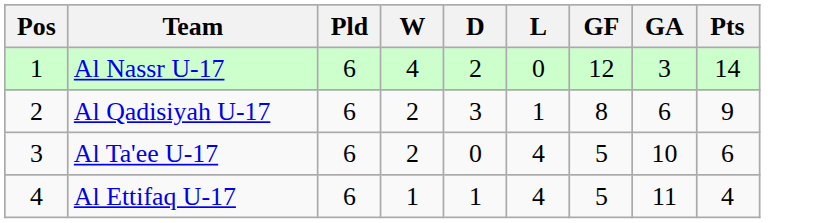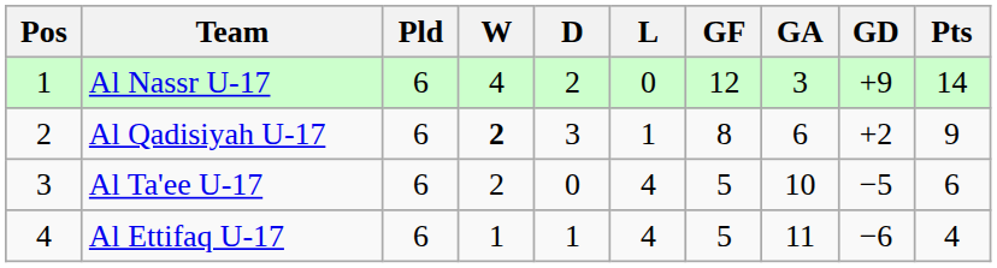 <table class="wikitable" style="font-size: 95%; text-align: center;">
 <tr>
 <th style="width: 30px;">Pos</th>
 <th style="width: 140px;">Team</th>
 <th style="width: 30px;">Pld</th>
 <th style="width: 30px;">W</th>
 <th style="width: 30px;">D</th>
 <th style="width: 30px;">L</th>
 <th style="width: 30px;">GF</th>
 <th style="width: 30px;">GA</th>
+<th style="width: 30px;">GD</th>
 <th style="width: 30px;">Pts</th>
 </tr>
 <tr style="background:#ccffcc;">
 <td>1</td>
 <td align=left><a href='#'>Al Nassr U-17</a></td>
 <td>6</td>
 <td>4</td>
 <td>2</td>
 <td>0</td>
 <td>12</td>
 <td>3</td>
+<td>+9</td>
 <td>14</td>
 </tr>
 <tr>
 <td>2</td>
 <td align=left><a href='#'>Al Qadisiyah U-17</a></td>
 <td>6</td>
-<td>2</td>
+<td><strong>2</strong></td>
 <td>3</td>
 <td>1</td>
 <td>8</td>
 <td>6</td>
+<td>+2</td>
 <td>9</td>
 </tr>
 <tr>
 <td>3</td>
 <td align=left><a href='#'>Al Ta'ee U-17</a></td>
 <td>6</td>
 <td>2</td>
 <td>0</td>
 <td>4</td>
 <td>5</td>
 <td>10</td>
+<td>−5</td>
 <td>6</td>
 </tr>
 <tr>
 <td>4</td>
 <td align=left><a href='#'>Al Ettifaq U-17</a></td>
 <td>6</td>
 <td>1</td>
 <td>1</td>
 <td>4</td>
 <td>5</td>
 <td>11</td>
+<td>−6</td>
 <td>4</td>
 </tr>
 </table>
